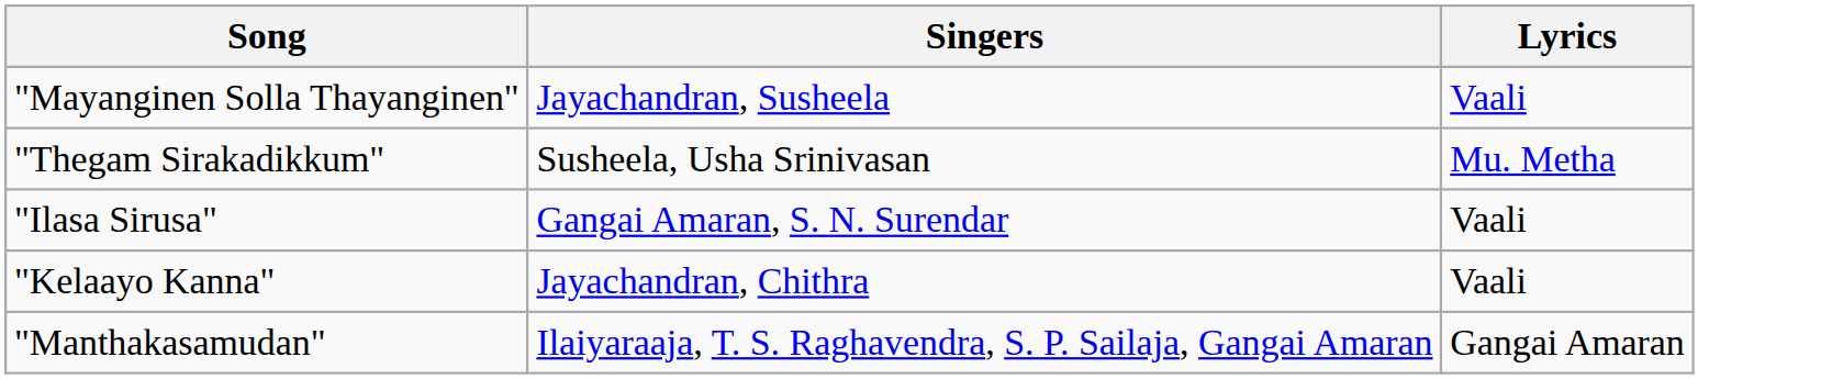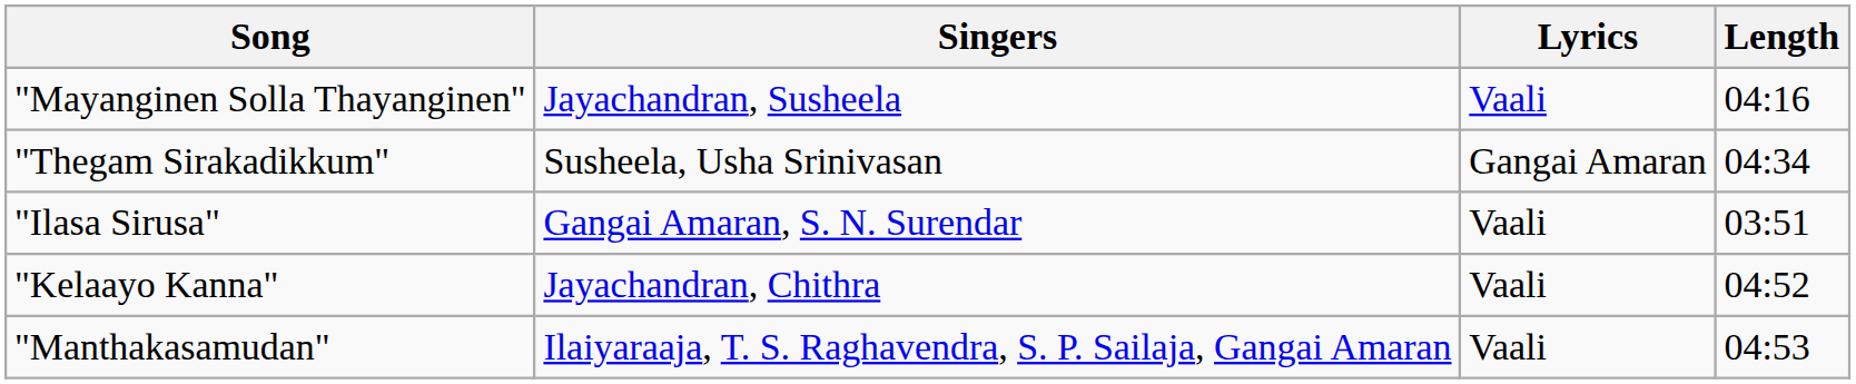 <table class="wikitable" style="font-size:95%;">
 <tr>
 <th>Song</th>
 <th>Singers</th>
 <th>Lyrics</th>
+<th>Length</th>
 </tr>
 <tr>
 <td>"Mayanginen Solla Thayanginen"</td>
 <td><a href='#'>Jayachandran</a>, <a href='#'>Susheela</a></td>
 <td><a href='#'>Vaali</a></td>
+<td>04:16</td>
 </tr>
 <tr>
 <td>"Thegam Sirakadikkum"</td>
 <td>Susheela, Usha Srinivasan</td>
-<td><a href='#'>Mu. Metha</a></td>
+<td>Gangai Amaran</td>
+<td>04:34</td>
 </tr>
 <tr>
 <td>"Ilasa Sirusa"</td>
 <td><a href='#'>Gangai Amaran</a>, <a href='#'>S. N. Surendar</a></td>
 <td>Vaali</td>
+<td>03:51</td>
 </tr>
 <tr>
 <td>"Kelaayo Kanna"</td>
 <td><a href='#'>Jayachandran</a>, <a href='#'>Chithra</a></td>
 <td>Vaali</td>
+<td>04:52</td>
 </tr>
 <tr>
 <td>"Manthakasamudan"</td>
 <td><a href='#'>Ilaiyaraaja</a>, <a href='#'>T. S. Raghavendra</a>, <a href='#'>S. P. Sailaja</a>, <a href='#'>Gangai Amaran</a></td>
-<td>Gangai Amaran</td>
+<td>Vaali</td>
+<td>04:53</td>
 </tr>
 </table>
